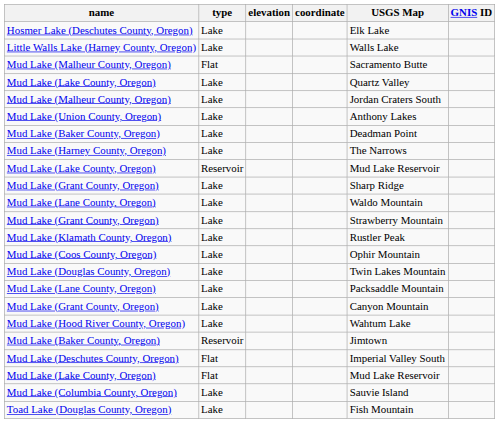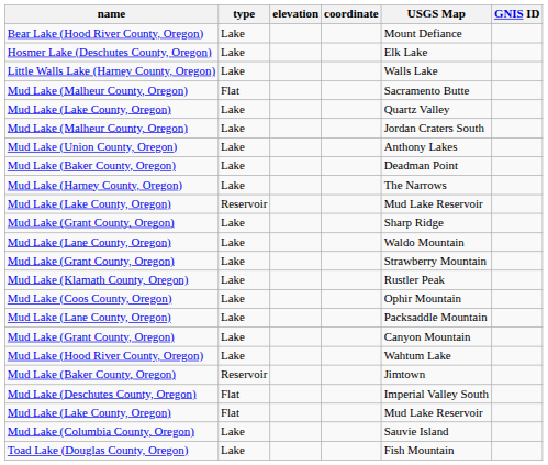 <table class="wikitable sortable">
 <tr>
 <th>name</th>
 <th>type</th>
 <th>elevation</th>
 <th>coordinate</th>
 <th>USGS Map</th>
 <th><a href='#'>GNIS</a> ID</th>
+</tr>
+<tr>
+<td><a href='#'>Bear Lake (Hood River County, Oregon)</a></td>
+<td>Lake</td>
+<td></td>
+<td></td>
+<td>Mount Defiance</td>
+<td></td>
 </tr>
 <tr>
 <td><a href='#'>Hosmer Lake (Deschutes County, Oregon)</a></td>
 <td>Lake</td>
 <td></td>
 <td></td>
 <td>Elk Lake</td>
 <td></td>
 </tr>
 <tr>
 <td><a href='#'>Little Walls Lake (Harney County, Oregon)</a></td>
 <td>Lake</td>
 <td></td>
 <td></td>
 <td>Walls Lake</td>
 <td></td>
 </tr>
 <tr>
 <td><a href='#'>Mud Lake (Malheur County, Oregon)</a></td>
 <td>Flat</td>
 <td></td>
 <td></td>
 <td>Sacramento Butte</td>
 <td></td>
 </tr>
 <tr>
 <td><a href='#'>Mud Lake (Lake County, Oregon)</a></td>
 <td>Lake</td>
 <td></td>
 <td></td>
 <td>Quartz Valley</td>
 <td></td>
 </tr>
 <tr>
 <td><a href='#'>Mud Lake (Malheur County, Oregon)</a></td>
 <td>Lake</td>
 <td></td>
 <td></td>
 <td>Jordan Craters South</td>
 <td></td>
 </tr>
 <tr>
 <td><a href='#'>Mud Lake (Union County, Oregon)</a></td>
 <td>Lake</td>
 <td></td>
 <td></td>
 <td>Anthony Lakes</td>
 <td></td>
 </tr>
 <tr>
 <td><a href='#'>Mud Lake (Baker County, Oregon)</a></td>
 <td>Lake</td>
 <td></td>
 <td></td>
 <td>Deadman Point</td>
 <td></td>
 </tr>
 <tr>
 <td><a href='#'>Mud Lake (Harney County, Oregon)</a></td>
 <td>Lake</td>
 <td></td>
 <td></td>
 <td>The Narrows</td>
 <td></td>
 </tr>
 <tr>
 <td><a href='#'>Mud Lake (Lake County, Oregon)</a></td>
 <td>Reservoir</td>
 <td></td>
 <td></td>
 <td>Mud Lake Reservoir</td>
 <td></td>
 </tr>
 <tr>
 <td><a href='#'>Mud Lake (Grant County, Oregon)</a></td>
 <td>Lake</td>
 <td></td>
 <td></td>
 <td>Sharp Ridge</td>
 <td></td>
 </tr>
 <tr>
 <td><a href='#'>Mud Lake (Lane County, Oregon)</a></td>
 <td>Lake</td>
 <td></td>
 <td></td>
 <td>Waldo Mountain</td>
 <td></td>
 </tr>
 <tr>
 <td><a href='#'>Mud Lake (Grant County, Oregon)</a></td>
 <td>Lake</td>
 <td></td>
 <td></td>
 <td>Strawberry Mountain</td>
 <td></td>
 </tr>
 <tr>
 <td><a href='#'>Mud Lake (Klamath County, Oregon)</a></td>
 <td>Lake</td>
 <td></td>
 <td></td>
 <td>Rustler Peak</td>
 <td></td>
 </tr>
 <tr>
 <td><a href='#'>Mud Lake (Coos County, Oregon)</a></td>
 <td>Lake</td>
 <td></td>
 <td></td>
 <td>Ophir Mountain</td>
 <td></td>
 </tr>
 <tr>
-<td><a href='#'>Mud Lake (Douglas County, Oregon)</a></td>
-<td>Lake</td>
-<td></td>
-<td></td>
-<td>Twin Lakes Mountain</td>
-<td></td>
-</tr>
-<tr>
 <td><a href='#'>Mud Lake (Lane County, Oregon)</a></td>
 <td>Lake</td>
 <td></td>
 <td></td>
 <td>Packsaddle Mountain</td>
 <td></td>
 </tr>
 <tr>
 <td><a href='#'>Mud Lake (Grant County, Oregon)</a></td>
 <td>Lake</td>
 <td></td>
 <td></td>
 <td>Canyon Mountain</td>
 <td></td>
 </tr>
 <tr>
 <td><a href='#'>Mud Lake (Hood River County, Oregon)</a></td>
 <td>Lake</td>
 <td></td>
 <td></td>
 <td>Wahtum Lake</td>
 <td></td>
 </tr>
 <tr>
 <td><a href='#'>Mud Lake (Baker County, Oregon)</a></td>
 <td>Reservoir</td>
 <td></td>
 <td></td>
 <td>Jimtown</td>
 <td></td>
 </tr>
 <tr>
 <td><a href='#'>Mud Lake (Deschutes County, Oregon)</a></td>
 <td>Flat</td>
 <td></td>
 <td></td>
 <td>Imperial Valley South</td>
 <td></td>
 </tr>
 <tr>
 <td><a href='#'>Mud Lake (Lake County, Oregon)</a></td>
 <td>Flat</td>
 <td></td>
 <td></td>
 <td>Mud Lake Reservoir</td>
 <td></td>
 </tr>
 <tr>
 <td><a href='#'>Mud Lake (Columbia County, Oregon)</a></td>
 <td>Lake</td>
 <td></td>
 <td></td>
 <td>Sauvie Island</td>
 <td></td>
 </tr>
 <tr>
 <td><a href='#'>Toad Lake (Douglas County, Oregon)</a></td>
 <td>Lake</td>
 <td></td>
 <td></td>
 <td>Fish Mountain</td>
 <td></td>
 </tr>
 </table>
